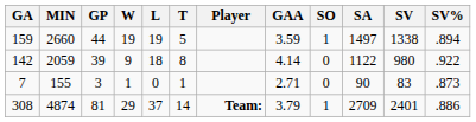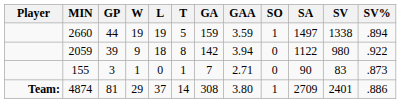 <table class="wikitable sortable" width="60%">
 <tr>
-<th width="3%" bgcolor="#DDDDFF" title="Goals against">GA</th>
+<th bgcolor="#DDDDFF" width="10%">Player</th>
 <th width="3%" bgcolor="#DDDDFF" title="Minutes played">MIN</th>
 <th width="3%" bgcolor="#DDDDFF" title="Games played in">GP</th>
 <th width="3%" bgcolor="#DDDDFF" title="Wins">W</th>
 <th width="3%" bgcolor="#DDDDFF"title="Losses">L</th>
 <th width="3%" bgcolor="#DDDDFF" title="Ties">T</th>
-<th bgcolor="#DDDDFF" width="10%">Player</th>
+<th width="3%" bgcolor="#DDDDFF" title="Goals against">GA</th>
 <th width="3%" bgcolor="#DDDDFF" title="Goals against average">GAA</th>
 <th width="3%" bgcolor="#DDDDFF"title="Shut-outs">SO</th>
 <th width="3%" bgcolor="#DDDDFF" title="Shots against">SA</th>
 <th width="3%" bgcolor="#DDDDFF" title="Shots saved">SV</th>
 <th width="3%" bgcolor="#DDDDFF" title="Save percentage">SV%</th>
 </tr>
 <tr align="center">
-<td>159</td>
+<td align="right"></td>
 <td>2660</td>
 <td>44</td>
 <td>19</td>
 <td>19</td>
 <td>5</td>
-<td align="right"></td>
+<td>159</td>
 <td>3.59</td>
 <td>1</td>
 <td>1497</td>
 <td>1338</td>
 <td>.894</td>
 </tr>
 <tr align="center">
-<td>142</td>
+<td align="right"></td>
 <td>2059</td>
 <td>39</td>
 <td>9</td>
 <td>18</td>
 <td>8</td>
-<td align="right"></td>
-<td>4.14</td>
+<td>142</td>
+<td>3.94</td>
 <td>0</td>
 <td>1122</td>
 <td>980</td>
 <td>.922</td>
 </tr>
 <tr align="center">
-<td>7</td>
+<td align="right"></td>
 <td>155</td>
 <td>3</td>
 <td>1</td>
 <td>0</td>
 <td>1</td>
-<td align="right"></td>
+<td>7</td>
 <td>2.71</td>
 <td>0</td>
 <td>90</td>
 <td>83</td>
 <td>.873</td>
 </tr>
 <tr align="center">
-<td>308</td>
+<td align="right"><strong>Team:</strong></td>
 <td>4874</td>
 <td>81</td>
 <td>29</td>
 <td>37</td>
 <td>14</td>
-<td align="right"><strong>Team:</strong></td>
-<td>3.79</td>
+<td>308</td>
+<td>3.80</td>
 <td>1</td>
 <td>2709</td>
 <td>2401</td>
 <td>.886</td>
 </tr>
 </table>
